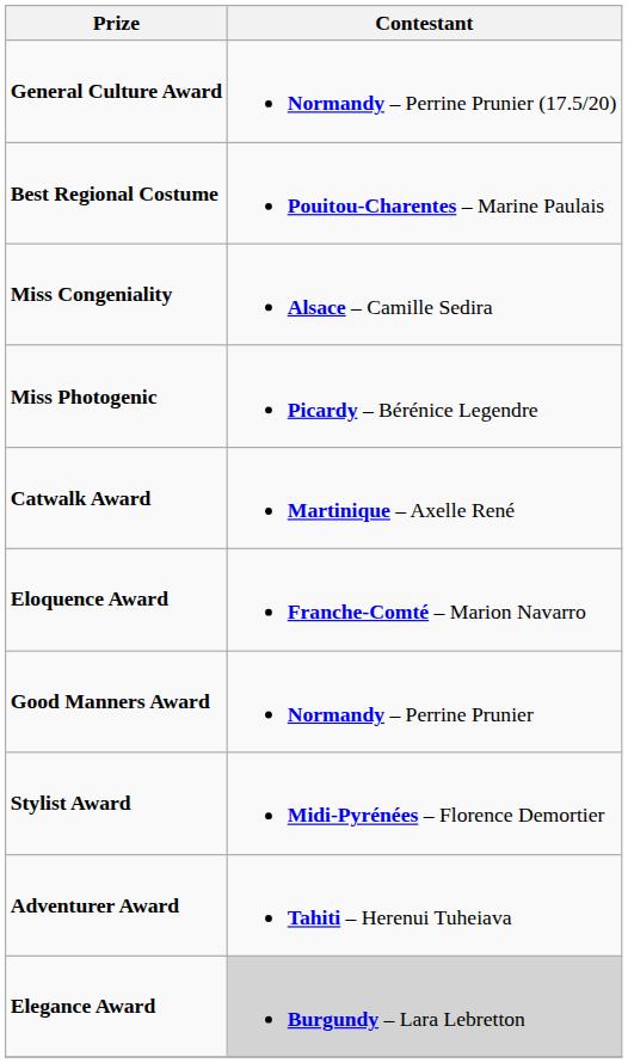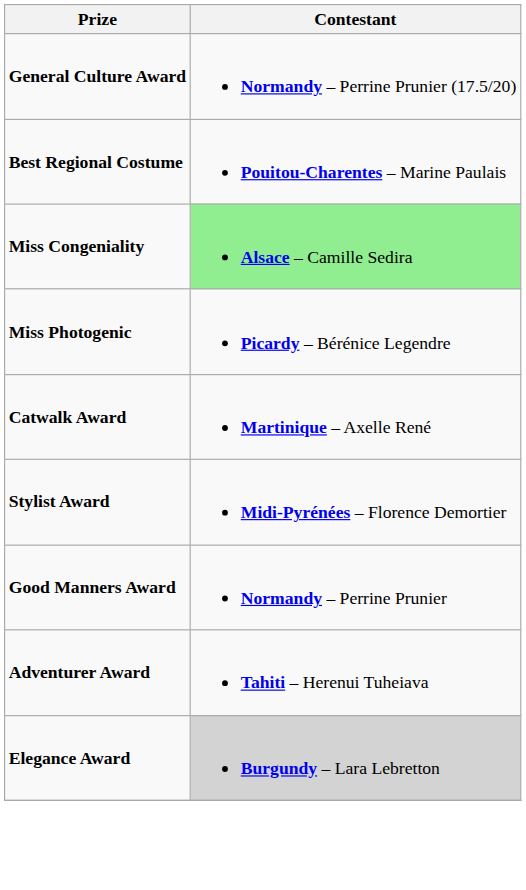 <table class="wikitable " style="font-size: 95%;">
 <tr>
 <th>Prize</th>
 <th>Contestant</th>
 </tr>
 <tr>
 <td><strong>General Culture Award</strong></td>
 <td><br><ul><li><strong> <a href='#'>Normandy</a></strong> – Perrine Prunier (17.5/20)</li></ul></td>
 </tr>
 <tr>
 <td><strong>Best Regional Costume</strong></td>
 <td><br><ul><li><strong> <a href='#'>Pouitou-Charentes</a></strong> – Marine Paulais</li></ul></td>
 </tr>
 <tr>
 <td><strong>Miss Congeniality</strong></td>
-<td><br><ul><li><strong> <a href='#'>Alsace</a></strong> – Camille Sedira</li></ul></td>
+<td style="background: lightgreen;"><br><ul><li><strong> <a href='#'>Alsace</a></strong> – Camille Sedira</li></ul></td>
 </tr>
 <tr>
 <td><strong>Miss Photogenic</strong></td>
 <td><br><ul><li><strong> <a href='#'>Picardy</a></strong> – Bérénice Legendre</li></ul></td>
 </tr>
 <tr>
 <td><strong>Catwalk Award</strong></td>
 <td><br><ul><li><strong> <a href='#'>Martinique</a></strong> – Axelle René</li></ul></td>
 </tr>
 <tr>
-<td><strong>Eloquence Award</strong></td>
-<td><br><ul><li><strong> <a href='#'>Franche-Comté</a></strong> – Marion Navarro</li></ul></td>
+<td><strong>Stylist Award</strong></td>
+<td><br><ul><li><strong> <a href='#'>Midi-Pyrénées</a></strong> – Florence Demortier</li></ul></td>
 </tr>
 <tr>
 <td><strong>Good Manners Award</strong></td>
 <td><br><ul><li><strong> <a href='#'>Normandy</a></strong> – Perrine Prunier</li></ul></td>
-</tr>
-<tr>
-<td><strong>Stylist Award</strong></td>
-<td><br><ul><li><strong> <a href='#'>Midi-Pyrénées</a></strong> – Florence Demortier</li></ul></td>
 </tr>
 <tr>
 <td><strong>Adventurer Award</strong></td>
 <td><br><ul><li><strong> <a href='#'>Tahiti</a></strong> – Herenui Tuheiava</li></ul></td>
 </tr>
 <tr>
 <td><strong>Elegance Award</strong></td>
 <td style="background: lightgrey;"><br><ul><li><strong> <a href='#'>Burgundy</a></strong> – Lara Lebretton</li></ul></td>
 </tr>
 <tr>
 </tr>
 </table>
